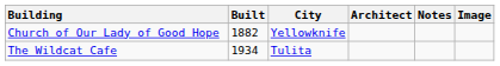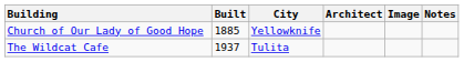 <table class="wikitable sortable">
 <tr>
 <th style="text-align:left;width:250px">Building</th>
 <th>Built</th>
 <th>City</th>
 <th>Architect</th>
+<th>Image</th>
 <th>Notes</th>
-<th>Image</th>
 </tr>
 <tr>
 <td><a href='#'>Church of Our Lady of Good Hope</a></td>
-<td>1882</td>
+<td>1885</td>
 <td><a href='#'>Yellowknife</a></td>
 <td></td>
 <td></td>
 <td></td>
 </tr>
 <tr>
 <td><a href='#'>The Wildcat Cafe</a></td>
-<td>1934</td>
+<td>1937</td>
 <td><a href='#'>Tulita</a></td>
 <td></td>
 <td></td>
 <td></td>
 </tr>
 </table>
